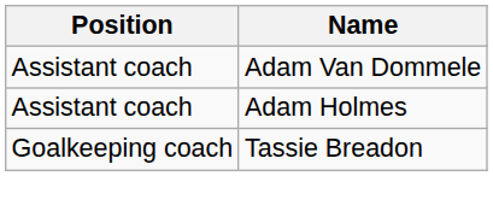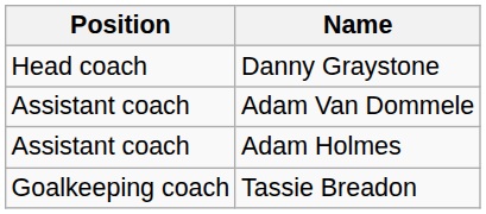 <table class="wikitable">
 <tr>
 <th>Position</th>
 <th>Name</th>
+</tr>
+<tr>
+<td>Head coach</td>
+<td>Danny Graystone</td>
 </tr>
 <tr>
 <td>Assistant coach</td>
 <td>Adam Van Dommele</td>
 </tr>
 <tr>
 <td>Assistant coach</td>
 <td>Adam Holmes</td>
 </tr>
 <tr>
 <td>Goalkeeping coach</td>
 <td>Tassie Breadon</td>
 </tr>
 </table>
